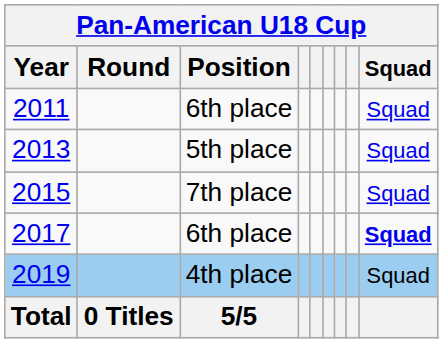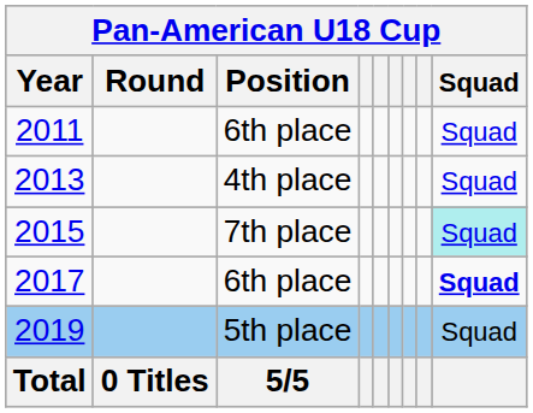 <table class="wikitable" style="text-align: center;">
 <tr>
 <th colspan=9><a href='#'>Pan-American U18 Cup</a></th>
 </tr>
 <tr>
 <th>Year</th>
 <th>Round</th>
 <th>Position</th>
 <th></th>
 <th></th>
 <th></th>
 <th></th>
 <th></th>
 <th><small>Squad</small></th>
 </tr>
 <tr>
 <td> <a href='#'>2011</a></td>
 <td></td>
 <td>6th place</td>
 <td></td>
 <td></td>
 <td></td>
 <td></td>
 <td></td>
 <td><small><a href='#'>Squad</a></small></td>
 </tr>
 <tr>
 <td> <a href='#'>2013</a></td>
 <td></td>
-<td>5th place</td>
+<td>4th place</td>
 <td></td>
 <td></td>
 <td></td>
 <td></td>
 <td></td>
 <td><small><a href='#'>Squad</a></small></td>
 </tr>
 <tr>
 <td> <a href='#'>2015</a></td>
 <td></td>
 <td>7th place</td>
 <td></td>
 <td></td>
 <td></td>
 <td></td>
 <td></td>
-<td><small><a href='#'>Squad</a></small></td>
+<td style="background: paleturquoise;"><small><a href='#'>Squad</a></small></td>
 </tr>
 <tr>
 <td> <a href='#'>2017</a></td>
 <td></td>
 <td>6th place</td>
 <td></td>
 <td></td>
 <td></td>
 <td></td>
 <td></td>
 <td><strong><small><a href='#'>Squad</a></small></strong></td>
 </tr>
 <tr bgcolor=9acdf>
 <td> <a href='#'>2019</a></td>
 <td></td>
-<td>4th place</td>
+<td>5th place</td>
 <td></td>
 <td></td>
 <td></td>
 <td></td>
 <td></td>
 <td><small>Squad</small></td>
 </tr>
 <tr>
 <th>Total</th>
 <th>0 Titles</th>
 <th>5/5</th>
 <th></th>
 <th></th>
 <th></th>
 <th></th>
 <th></th>
 <th></th>
 </tr>
 </table>
